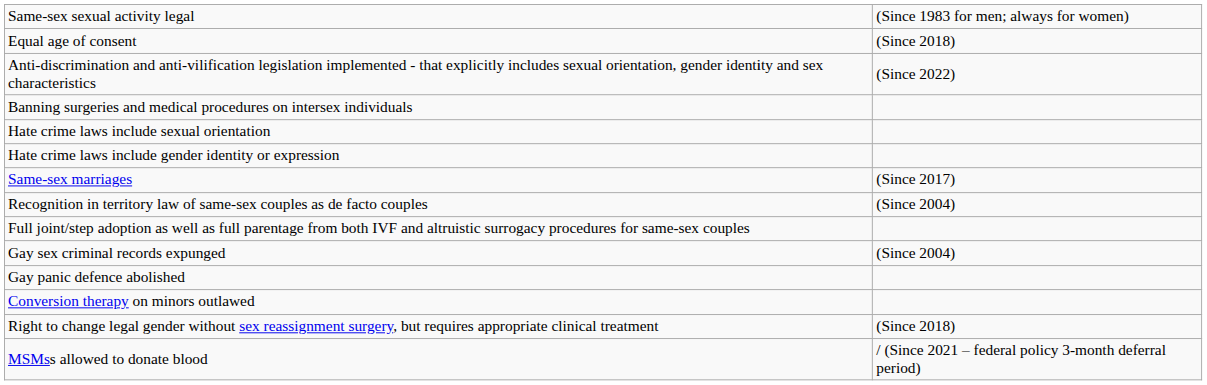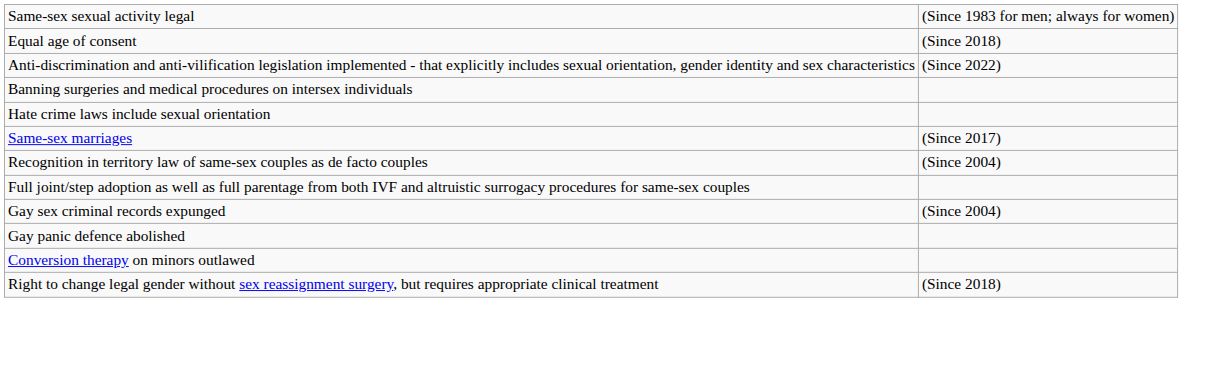 <table class="wikitable">
 <tr>
 <td>Same-sex sexual activity legal</td>
 <td> (Since 1983 for men; always for women)</td>
 </tr>
 <tr>
 <td>Equal age of consent</td>
 <td> (Since 2018)</td>
 </tr>
 <tr>
 <td>Anti-discrimination and anti-vilification legislation implemented - that explicitly includes sexual orientation, gender identity and sex characteristics</td>
 <td> (Since 2022)</td>
 </tr>
 <tr>
 <td>Banning surgeries and medical procedures on intersex individuals</td>
 <td></td>
 </tr>
 <tr>
 <td>Hate crime laws include sexual orientation</td>
-<td></td>
-</tr>
-<tr>
-<td>Hate crime laws include gender identity or expression</td>
 <td></td>
 </tr>
 <tr>
 <td><a href='#'>Same-sex marriages</a></td>
 <td> (Since 2017)</td>
 </tr>
 <tr>
 <td>Recognition in territory law of same-sex couples as de facto couples</td>
 <td> (Since 2004)</td>
 </tr>
 <tr>
 <td>Full joint/step adoption as well as full parentage from both IVF and altruistic surrogacy procedures for same-sex couples</td>
 <td></td>
 </tr>
 <tr>
 <td>Gay sex criminal records expunged</td>
 <td> (Since 2004)</td>
 </tr>
 <tr>
 <td>Gay panic defence abolished</td>
 <td></td>
 </tr>
 <tr>
 <td><a href='#'>Conversion therapy</a> on minors outlawed</td>
 <td></td>
 </tr>
 <tr>
 <td>Right to change legal gender without <a href='#'>sex reassignment surgery</a>, but requires appropriate clinical treatment</td>
 <td> (Since 2018)</td>
 </tr>
-<tr>
-<td><a href='#'>MSMs</a>s allowed to donate blood</td>
-<td>/ (Since 2021 – federal policy 3-month deferral period)</td>
-</tr>
 </table>
